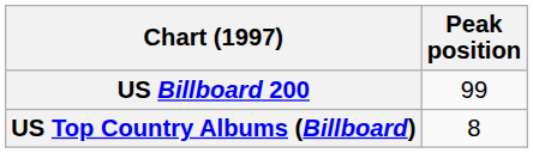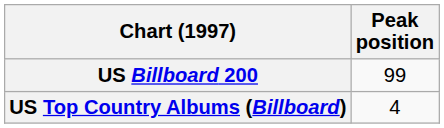 <table class="wikitable sortable plainrowheaders" style="text-align:center">
 <tr>
 <th scope="col">Chart (1997)</th>
 <th scope="col">Peak<br> position</th>
 </tr>
 <tr>
 <th scope="row">US <a href='#'><em>Billboard</em> 200</a></th>
 <td>99</td>
 </tr>
 <tr>
 <th scope="row">US <a href='#'>Top Country Albums</a> (<em><a href='#'>Billboard</a></em>)</th>
-<td>8</td>
+<td>4</td>
 </tr>
 </table>
